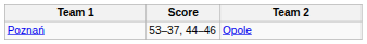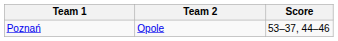 <table class="wikitable" style="font-size: 100%">
 <tr>
 <th width=200>Team 1</th>
+<th width=200>Team 2</th>
 <th width=100>Score</th>
-<th width=200>Team 2</th>
 </tr>
 <tr>
 <td><a href='#'>Poznań</a></td>
+<td><a href='#'>Opole</a></td>
 <td>53–37, 44–46</td>
-<td><a href='#'>Opole</a></td>
 </tr>
 </table>
